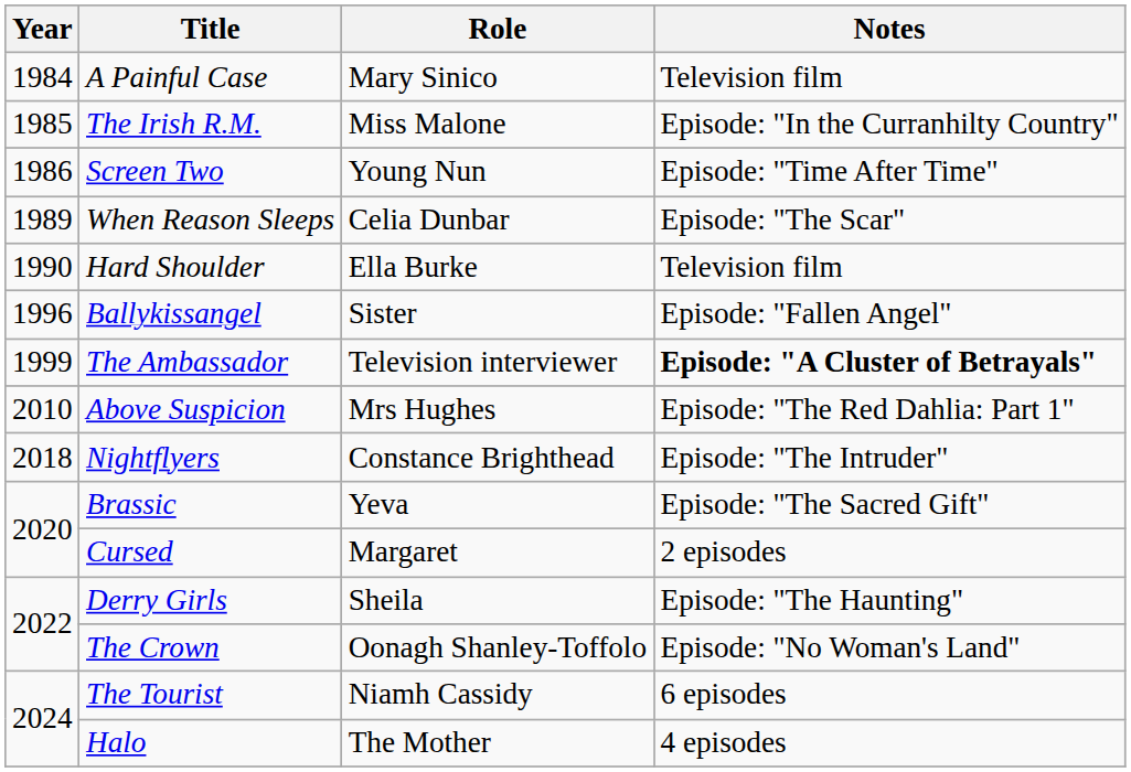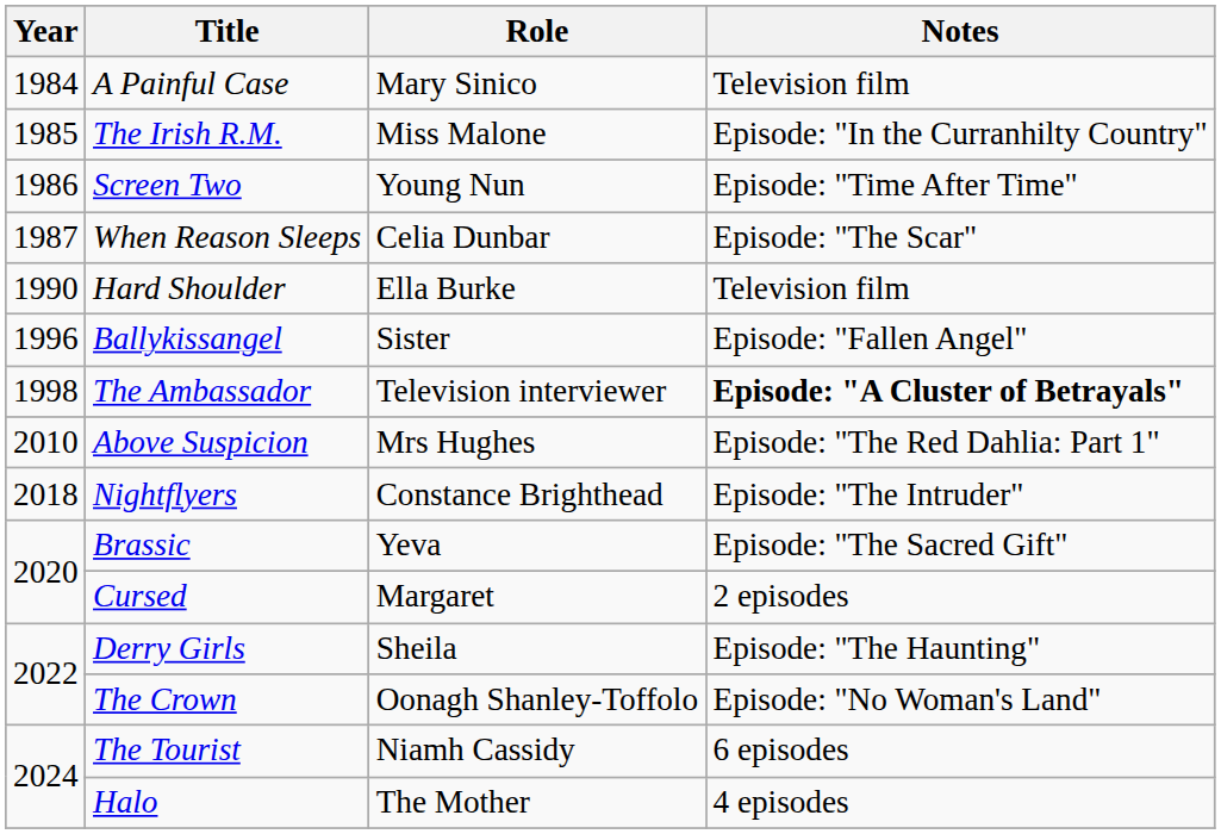 <table class="wikitable plainrowheaders sortable">
 <tr>
 <th scope="col">Year</th>
 <th scope="col">Title</th>
 <th scope="col">Role</th>
 <th class="unsortable">Notes</th>
 </tr>
 <tr>
 <td rowspan="1">1984</td>
 <td><em>A Painful Case</em></td>
 <td>Mary Sinico</td>
 <td>Television film</td>
 </tr>
 <tr>
 <td rowspan="1">1985</td>
 <td><em><a href='#'>The Irish R.M.</a></em></td>
 <td>Miss Malone</td>
 <td>Episode: "In the Curranhilty Country"</td>
 </tr>
 <tr>
 <td rowspan="1">1986</td>
 <td><em><a href='#'>Screen Two</a></em></td>
 <td>Young Nun</td>
 <td>Episode: "Time After Time"</td>
 </tr>
 <tr>
-<td rowspan="1">1989</td>
+<td rowspan="1">1987</td>
 <td><em>When Reason Sleeps</em></td>
 <td>Celia Dunbar</td>
 <td>Episode: "The Scar"</td>
 </tr>
 <tr>
 <td rowspan="1">1990</td>
 <td><em>Hard Shoulder</em></td>
 <td>Ella Burke</td>
 <td>Television film</td>
 </tr>
 <tr>
 <td rowspan="1">1996</td>
 <td><em><a href='#'>Ballykissangel</a></em></td>
 <td>Sister</td>
 <td>Episode: "Fallen Angel"</td>
 </tr>
 <tr>
-<td rowspan="1">1999</td>
+<td rowspan="1">1998</td>
 <td><em><a href='#'>The Ambassador</a></em></td>
 <td>Television interviewer</td>
 <td><strong>Episode: "A Cluster of Betrayals"</strong></td>
 </tr>
 <tr>
 <td rowspan="1">2010</td>
 <td><em><a href='#'>Above Suspicion</a></em></td>
 <td>Mrs Hughes</td>
 <td>Episode: "The Red Dahlia: Part 1"</td>
 </tr>
 <tr>
 <td rowspan="1">2018</td>
 <td><em><a href='#'>Nightflyers</a></em></td>
 <td>Constance Brighthead</td>
 <td>Episode: "The Intruder"</td>
 </tr>
 <tr>
 <td rowspan="2">2020</td>
 <td><em><a href='#'>Brassic</a></em></td>
 <td>Yeva</td>
 <td>Episode: "The Sacred Gift"</td>
 </tr>
 <tr>
 <td><em><a href='#'>Cursed</a></em></td>
 <td>Margaret</td>
 <td>2 episodes</td>
 </tr>
 <tr>
 <td rowspan="2">2022</td>
 <td><em><a href='#'>Derry Girls</a></em></td>
 <td>Sheila</td>
 <td>Episode: "The Haunting"</td>
 </tr>
 <tr>
 <td><em><a href='#'>The Crown</a></em></td>
 <td>Oonagh Shanley-Toffolo</td>
 <td>Episode: "No Woman's Land"</td>
 </tr>
 <tr>
 <td rowspan="2">2024</td>
 <td><em><a href='#'>The Tourist</a></em></td>
 <td>Niamh Cassidy</td>
 <td>6 episodes</td>
 </tr>
 <tr>
 <td><em><a href='#'>Halo</a></em></td>
 <td>The Mother</td>
 <td>4 episodes</td>
 </tr>
 </table>
